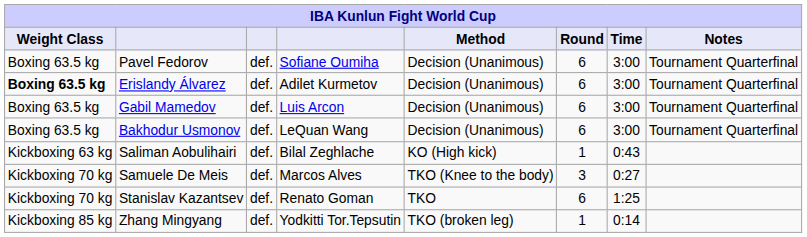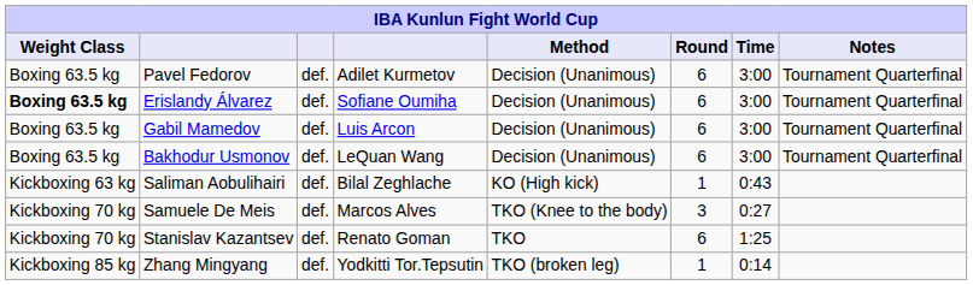 <table class="wikitable" style="font-size: 80%;">
 <tr>
 <th colspan="8" style="background-color: #ccf; color: #000080; text-align: center;"><strong>IBA Kunlun Fight World Cup</strong></th>
 </tr>
 <tr>
 <th colspan="1" style="background-color: #E6E8FA; color: #000000; text-align: center;">Weight Class</th>
 <th colspan="1" style="background-color: #E6E8FA; color: #000000; text-align: center;"></th>
 <th colspan="1" style="background-color: #E6E8FA; color: #000000; text-align: center;"></th>
 <th colspan="1" style="background-color: #E6E8FA; color: #000000; text-align: center;"></th>
 <th colspan="1" style="background-color: #E6E8FA; color: #000000; text-align: center;">Method</th>
 <th colspan="1" style="background-color: #E6E8FA; color: #000000; text-align: center;">Round</th>
 <th colspan="1" style="background-color: #E6E8FA; color: #000000; text-align: center;">Time</th>
 <th colspan="1" style="background-color: #E6E8FA; color: #000000; text-align: center;">Notes</th>
 </tr>
 <tr>
 <td>Boxing 63.5 kg</td>
 <td> Pavel Fedorov</td>
 <td align=center>def.</td>
-<td> <a href='#'>Sofiane Oumiha</a></td>
+<td> Adilet Kurmetov</td>
 <td>Decision (Unanimous)</td>
 <td align=center>6</td>
 <td align=center>3:00</td>
 <td>Tournament Quarterfinal</td>
 </tr>
 <tr>
 <td><strong>Boxing 63.5 kg</strong></td>
 <td> <a href='#'>Erislandy Álvarez</a></td>
 <td align=center>def.</td>
-<td> Adilet Kurmetov</td>
+<td> <a href='#'>Sofiane Oumiha</a></td>
 <td>Decision (Unanimous)</td>
 <td align=center>6</td>
 <td align=center>3:00</td>
 <td>Tournament Quarterfinal</td>
 </tr>
 <tr>
 <td>Boxing 63.5 kg</td>
 <td> <a href='#'>Gabil Mamedov</a></td>
 <td align=center>def.</td>
 <td> <a href='#'>Luis Arcon</a></td>
 <td>Decision (Unanimous)</td>
 <td align=center>6</td>
 <td align=center>3:00</td>
 <td>Tournament Quarterfinal</td>
 </tr>
 <tr>
 <td>Boxing 63.5 kg</td>
 <td> <a href='#'>Bakhodur Usmonov</a></td>
 <td align=center>def.</td>
 <td> LeQuan Wang</td>
 <td>Decision (Unanimous)</td>
 <td align=center>6</td>
 <td align=center>3:00</td>
 <td>Tournament Quarterfinal</td>
 </tr>
 <tr>
 <td>Kickboxing 63 kg</td>
 <td> Saliman Aobulihairi</td>
 <td align=center>def.</td>
 <td> Bilal Zeghlache</td>
 <td>KO (High kick)</td>
 <td align=center>1</td>
 <td align=center>0:43</td>
 <td></td>
 </tr>
 <tr>
 <td>Kickboxing 70 kg</td>
 <td> Samuele De Meis</td>
 <td align=center>def.</td>
 <td> Marcos Alves</td>
 <td>TKO (Knee to the body)</td>
 <td align=center>3</td>
 <td align=center>0:27</td>
 <td></td>
 </tr>
 <tr>
 <td>Kickboxing 70 kg</td>
 <td> Stanislav Kazantsev</td>
 <td align=center>def.</td>
 <td> Renato Goman</td>
 <td>TKO</td>
 <td align=center>6</td>
 <td align=center>1:25</td>
 <td></td>
 </tr>
 <tr>
 <td>Kickboxing 85 kg</td>
 <td> Zhang Mingyang</td>
 <td align=center>def.</td>
 <td> Yodkitti Tor.Tepsutin</td>
 <td>TKO (broken leg)</td>
 <td align=center>1</td>
 <td align=center>0:14</td>
 <td></td>
 </tr>
 </table>
